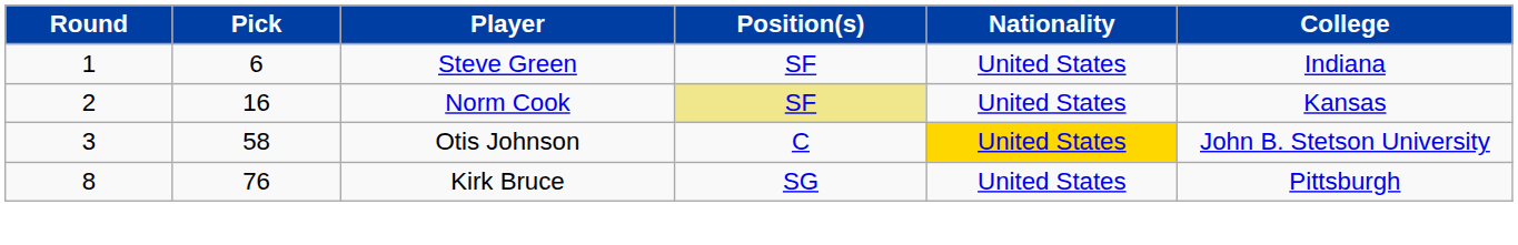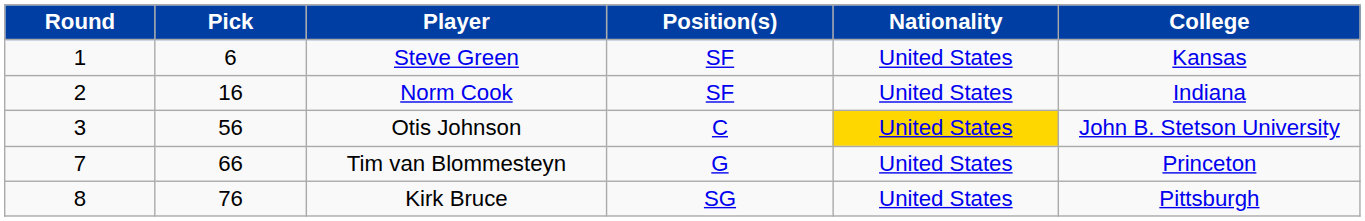 <table class="wikitable sortable sortable">
 <tr>
 <th style="background:#003EA4; color:#FFFFFF" width="10%">Round</th>
 <th style="background:#003EA4; color:#FFFFFF" width="10%">Pick</th>
 <th style="background:#003EA4; color:#FFFFFF" width="20%">Player</th>
 <th style="background:#003EA4; color:#FFFFFF" width="15%">Position(s)</th>
 <th style="background:#003EA4; color:#FFFFFF" width="15%">Nationality</th>
 <th style="background:#003EA4; color:#FFFFFF" width="20%">College</th>
 </tr>
 <tr style="text-align: center">
 <td>1</td>
 <td>6</td>
 <td><a href='#'>Steve Green</a></td>
 <td><a href='#'>SF</a></td>
 <td> <a href='#'>United States</a></td>
-<td><a href='#'>Indiana</a></td>
+<td><a href='#'>Kansas</a></td>
 </tr>
 <tr style="text-align: center">
 <td>2</td>
 <td>16</td>
 <td><a href='#'>Norm Cook</a></td>
-<td style="background: khaki;"><a href='#'>SF</a></td>
+<td><a href='#'>SF</a></td>
 <td> <a href='#'>United States</a></td>
-<td><a href='#'>Kansas</a></td>
+<td><a href='#'>Indiana</a></td>
 </tr>
 <tr style="text-align: center">
 <td>3</td>
-<td>58</td>
+<td>56</td>
 <td>Otis Johnson</td>
 <td><a href='#'>C</a></td>
 <td style="background: gold;"> <a href='#'>United States</a></td>
 <td><a href='#'>John B. Stetson University</a></td>
+</tr>
+<tr style="text-align: center">
+<td>7</td>
+<td>66</td>
+<td>Tim van Blommesteyn</td>
+<td><a href='#'>G</a></td>
+<td> <a href='#'>United States</a></td>
+<td><a href='#'>Princeton</a></td>
 </tr>
 <tr style="text-align: center">
 <td>8</td>
 <td>76</td>
 <td>Kirk Bruce</td>
 <td><a href='#'>SG</a></td>
 <td> <a href='#'>United States</a></td>
 <td><a href='#'>Pittsburgh</a></td>
 </tr>
 </table>
